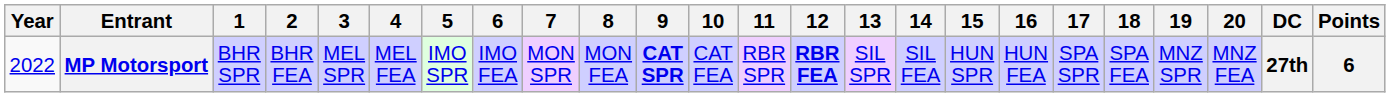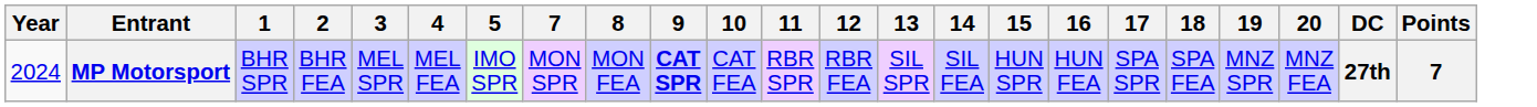 <table class="wikitable" style="text-align:center; font-size:85%">
 <tr>
 <th>Year</th>
 <th>Entrant</th>
 <th>1</th>
 <th>2</th>
 <th>3</th>
 <th>4</th>
 <th>5</th>
-<th>6</th>
 <th>7</th>
 <th>8</th>
 <th>9</th>
 <th>10</th>
 <th>11</th>
 <th>12</th>
 <th>13</th>
 <th>14</th>
 <th>15</th>
 <th>16</th>
 <th>17</th>
 <th>18</th>
 <th>19</th>
 <th>20</th>
 <th>DC</th>
 <th>Points</th>
 </tr>
 <tr>
-<td><a href='#'>2022</a></td>
+<td><a href='#'>2024</a></td>
 <th nowrap><a href='#'>MP Motorsport</a></th>
 <td style="background:#CFCFFF;"><a href='#'>BHR<br>SPR</a><br></td>
 <td style="background:#CFCFFF;"><a href='#'>BHR<br>FEA</a><br></td>
 <td style="background:#CFCFFF;"><a href='#'>MEL<br>SPR</a><br></td>
 <td style="background:#CFCFFF;"><a href='#'>MEL<br>FEA</a><br></td>
 <td style="background:#DFFFDF;"><a href='#'>IMO<br>SPR</a><br></td>
-<td style="background:#CFCFFF;"><a href='#'>IMO<br>FEA</a><br></td>
 <td style="background:#EFCFFF;"><a href='#'>MON<br>SPR</a><br></td>
 <td style="background:#CFCFFF;"><a href='#'>MON<br>FEA</a><br></td>
 <td style="background:#CFCFFF;"><strong><a href='#'>CAT<br>SPR</a><br></strong></td>
 <td style="background:#CFCFFF;"><a href='#'>CAT<br>FEA</a><br></td>
 <td style="background:#EFCFFF;"><a href='#'>RBR<br>SPR</a><br></td>
-<td style="background:#CFCFFF;"><strong><a href='#'>RBR<br>FEA</a><br></strong></td>
+<td style="background:#CFCFFF;"><a href='#'>RBR<br>FEA</a><br></td>
 <td style="background:#EFCFFF;"><a href='#'>SIL<br>SPR</a><br></td>
 <td style="background:#CFCFFF;"><a href='#'>SIL<br>FEA</a><br></td>
 <td style="background:#CFCFFF;"><a href='#'>HUN<br>SPR</a><br></td>
 <td style="background:#CFCFFF;"><a href='#'>HUN<br>FEA</a><br></td>
 <td style="background:#CFCFFF;"><a href='#'>SPA<br>SPR</a><br></td>
 <td style="background:#CFCFFF;"><a href='#'>SPA<br>FEA</a><br></td>
 <td style="background:#CFCFFF;"><a href='#'>MNZ<br>SPR</a><br></td>
 <td style="background:#CFCFFF;"><a href='#'>MNZ<br>FEA</a><br></td>
 <th style="background:#;">27th</th>
-<th style="background:#;">6</th>
+<th style="background:#;">7</th>
 </tr>
 </table>
